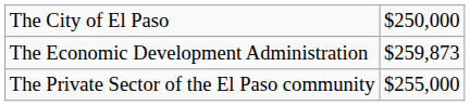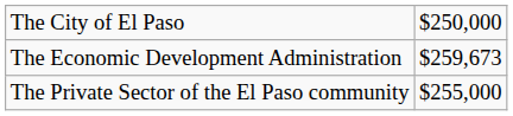 <table class="wikitable">
 <tr>
 <td>The City of El Paso</td>
 <td>$250,000</td>
 </tr>
 <tr>
 <td>The Economic Development Administration</td>
-<td>$259,873</td>
+<td>$259,673</td>
 </tr>
 <tr>
 <td>The Private Sector of the El Paso community</td>
 <td>$255,000</td>
 </tr>
 </table>
